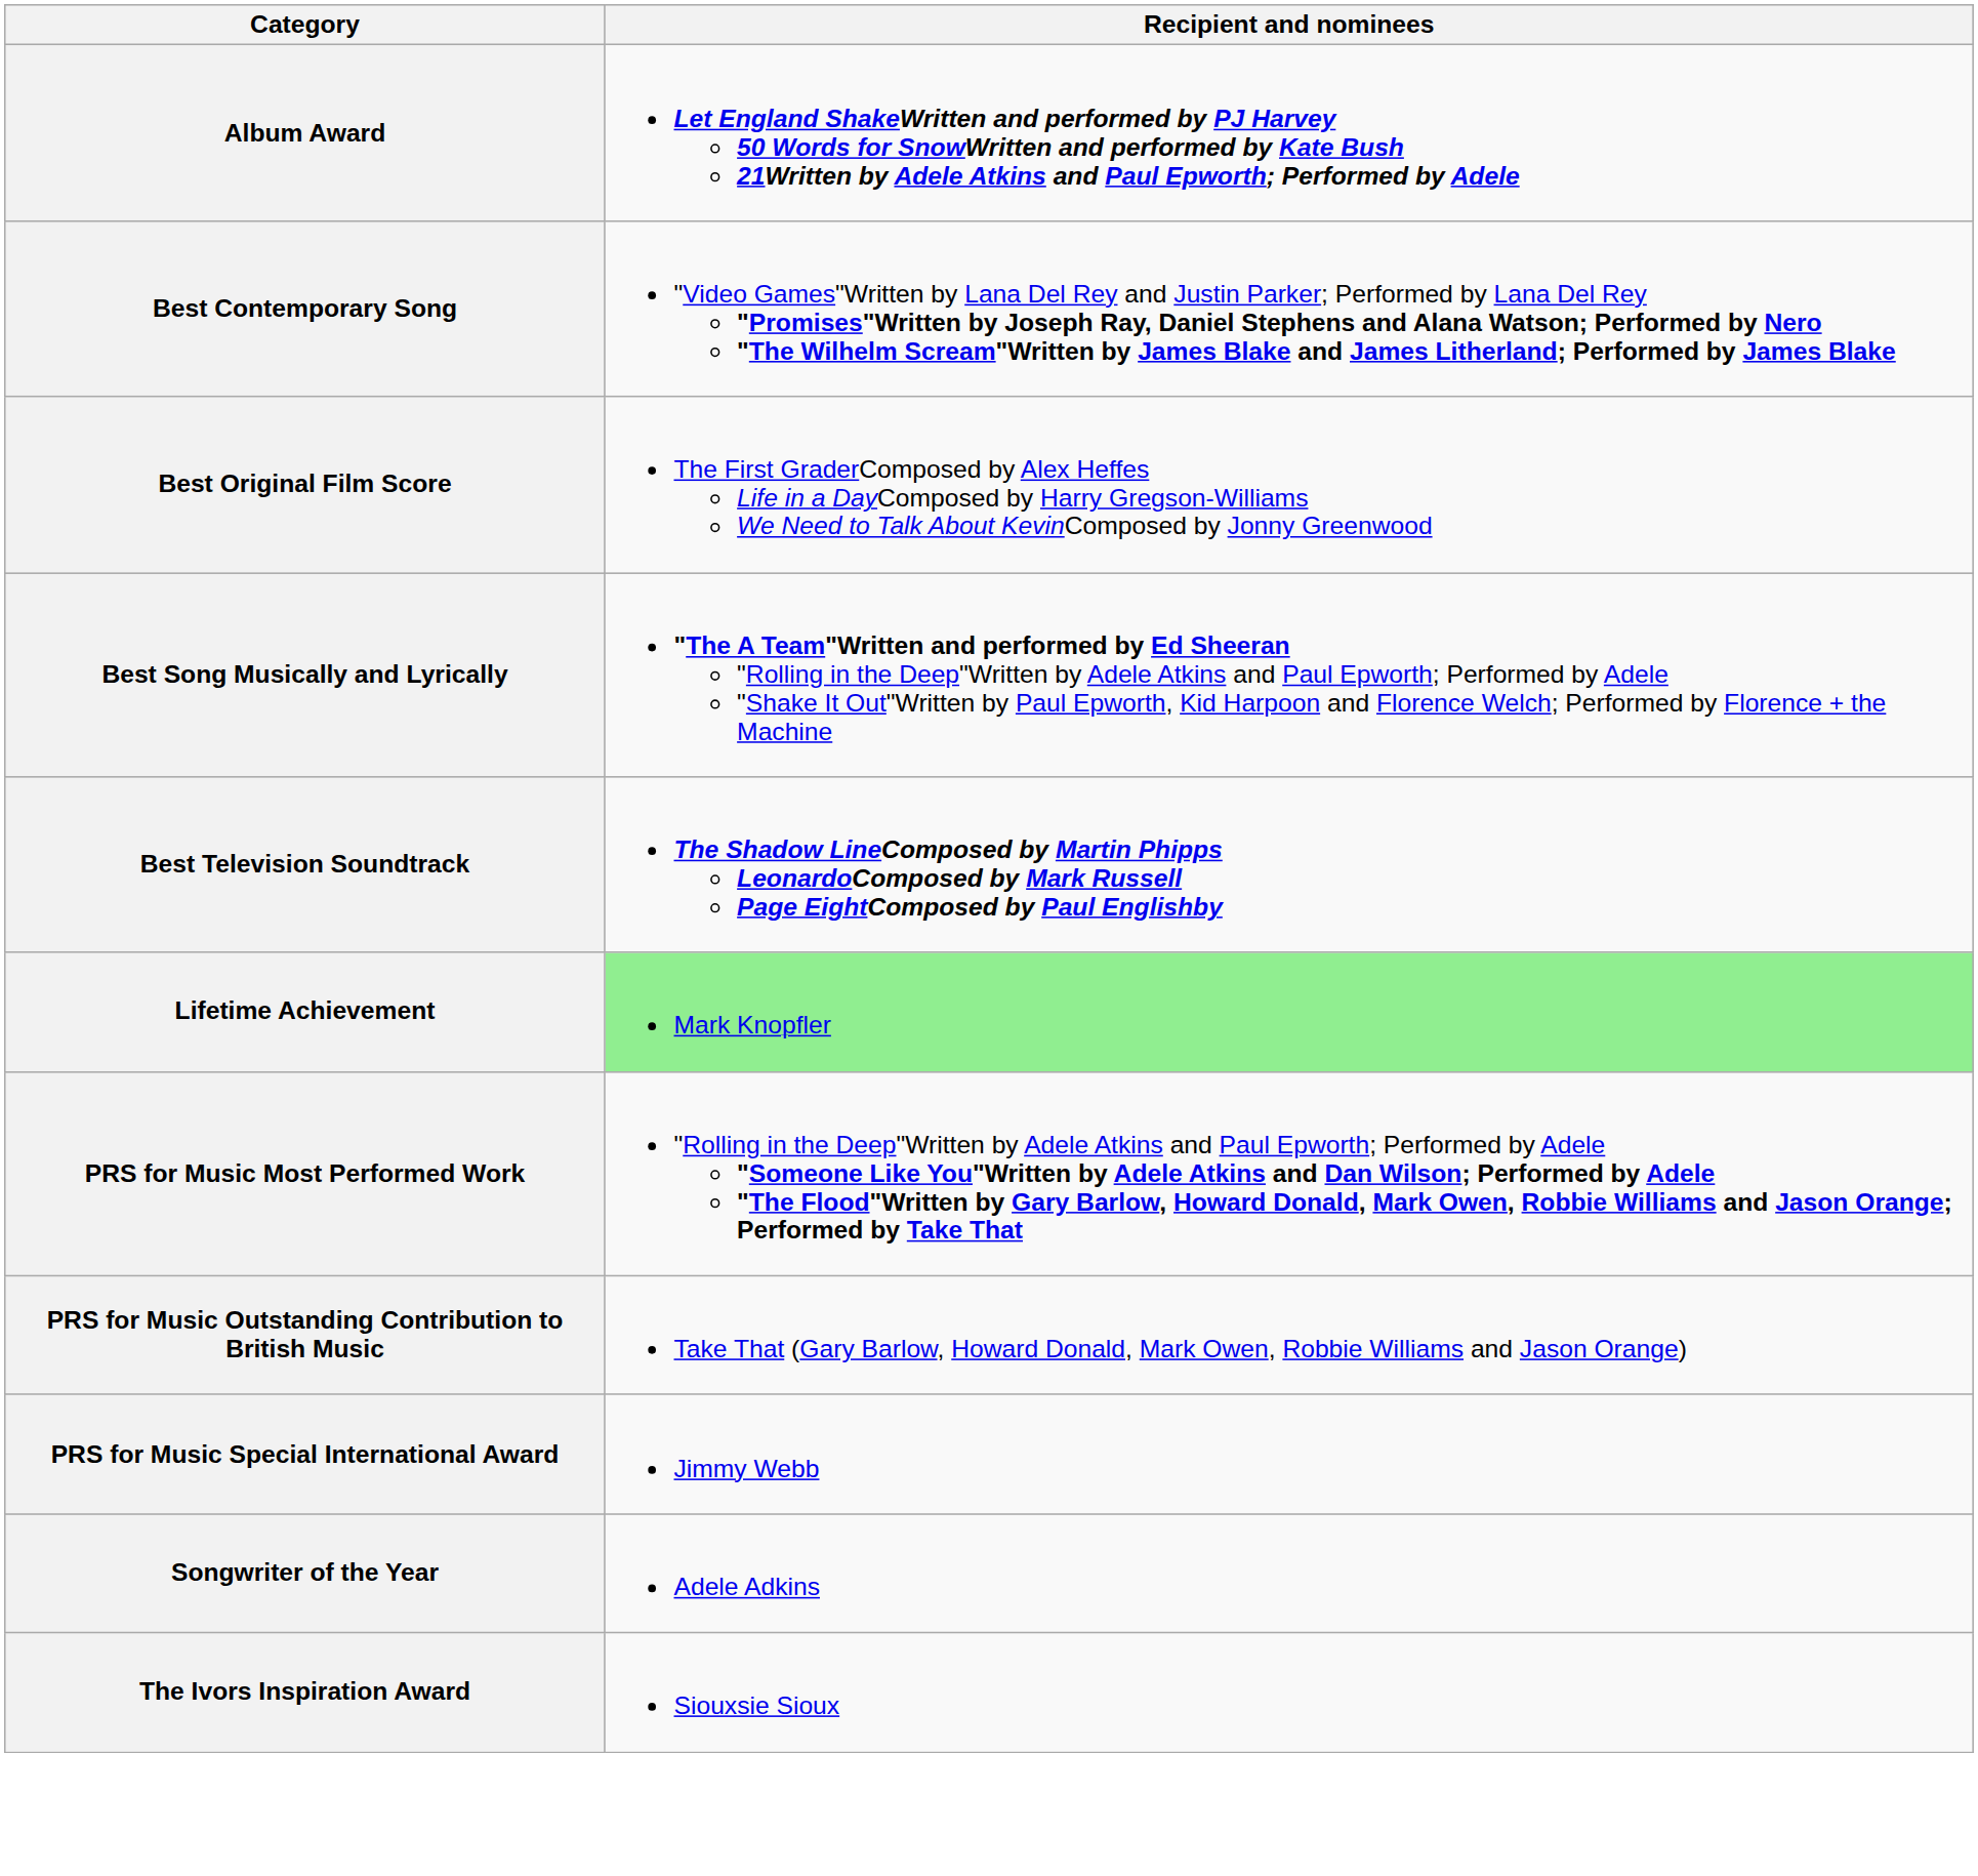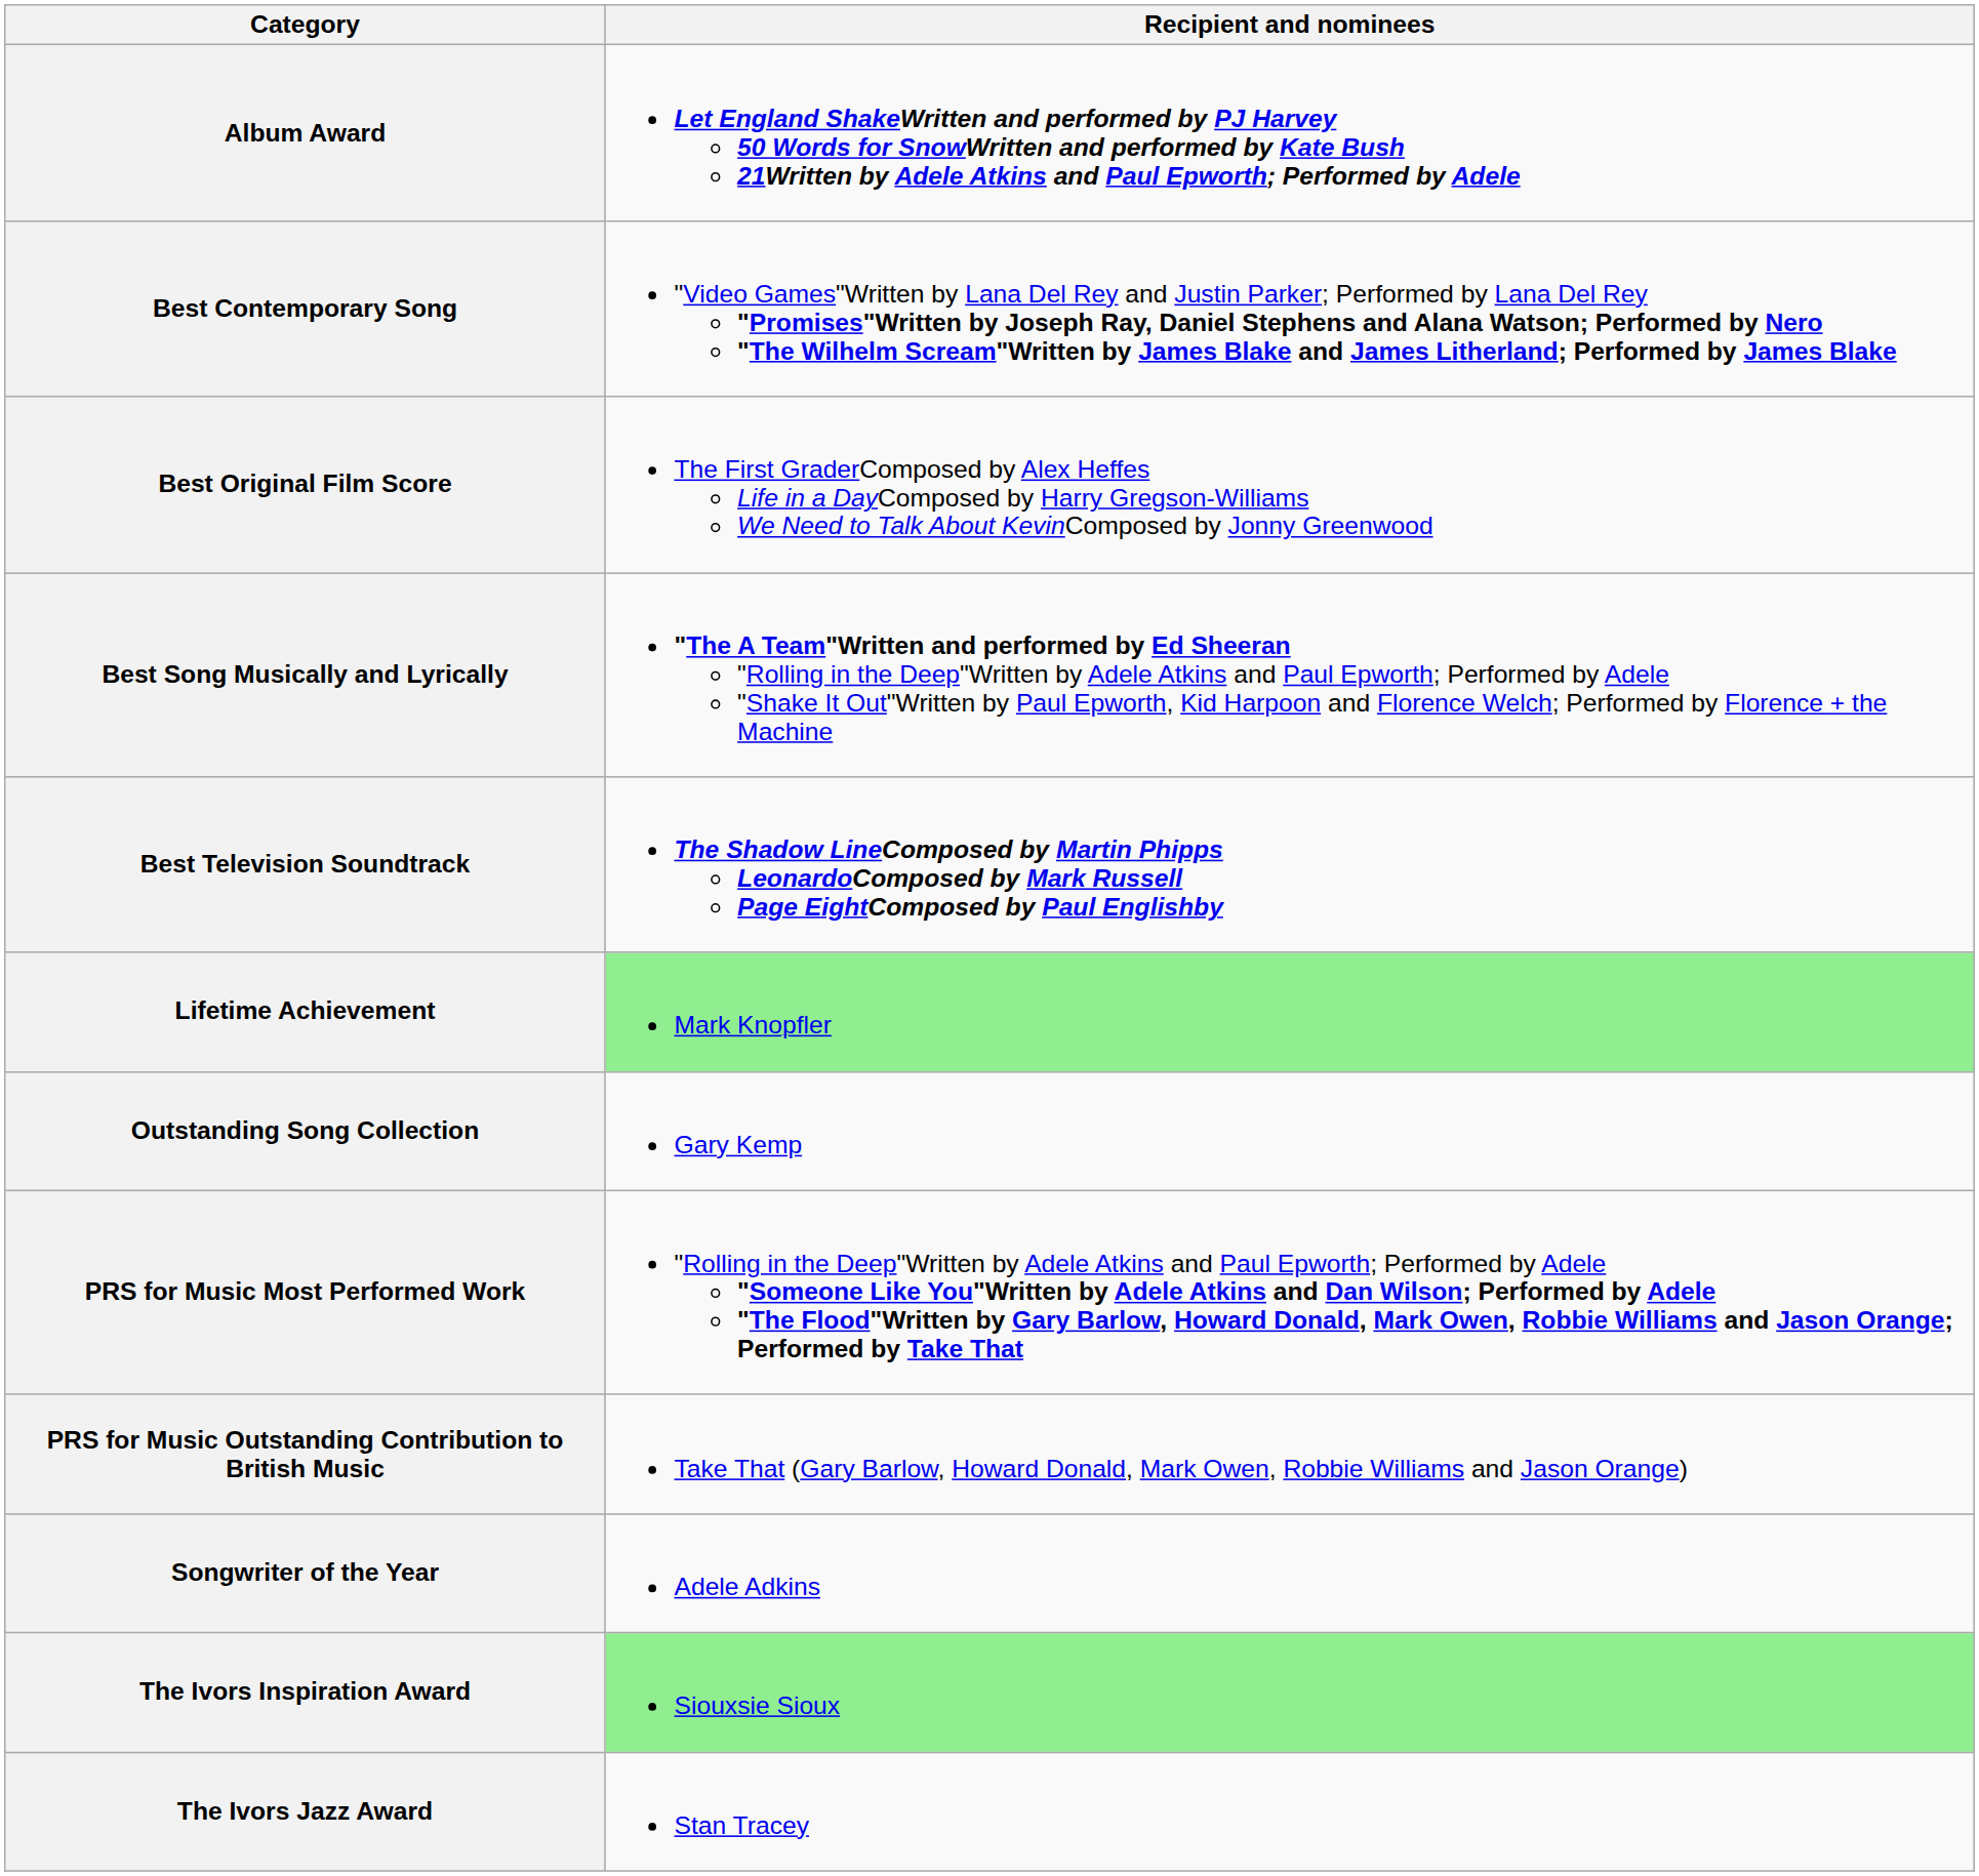 <table class="wikitable">
 <tr>
 <th width="25%">Category</th>
 <th width="57%">Recipient and nominees</th>
 </tr>
 <tr>
 <th scope="row">Album Award</th>
 <td><br><ul><li><strong><em><a href='#'>Let England Shake</a><em>Written and performed by <a href='#'>PJ Harvey</a><strong><ul><li></em><a href='#'>50 Words for Snow</a><em>Written and performed by <a href='#'>Kate Bush</a></li><li></em><a href='#'>21</a><em>Written by <a href='#'>Adele Atkins</a> and <a href='#'>Paul Epworth</a>; Performed by <a href='#'>Adele</a></li></ul></li></ul></td>
 </tr>
 <tr>
 <th scope="row">Best Contemporary Song</th>
 <td><br><ul><li></strong>"<a href='#'>Video Games</a>"Written by <a href='#'>Lana Del Rey</a> and <a href='#'>Justin Parker</a>; Performed by <a href='#'>Lana Del Rey</a><strong><ul><li>"<a href='#'>Promises</a>"Written by Joseph Ray, Daniel Stephens and Alana Watson; Performed by <a href='#'>Nero</a></li><li>"<a href='#'>The Wilhelm Scream</a>"Written by <a href='#'>James Blake</a> and <a href='#'>James Litherland</a>; Performed by <a href='#'>James Blake</a></li></ul></li></ul></td>
 </tr>
 <tr>
 <th scope="row">Best Original Film Score</th>
 <td><br><ul><li></em></strong><a href='#'>The First Grader</a></em>Composed by <a href='#'>Alex Heffes</a></strong><ul><li><em><a href='#'>Life in a Day</a></em>Composed by <a href='#'>Harry Gregson-Williams</a></li><li><em><a href='#'>We Need to Talk About Kevin</a></em>Composed by <a href='#'>Jonny Greenwood</a></li></ul></li></ul></td>
 </tr>
 <tr>
 <th scope="row">Best Song Musically and Lyrically</th>
 <td><br><ul><li><strong>"<a href='#'>The A Team</a>"Written and performed by <a href='#'>Ed Sheeran</a></strong><ul><li>"<a href='#'>Rolling in the Deep</a>"Written by <a href='#'>Adele Atkins</a> and <a href='#'>Paul Epworth</a>; Performed by <a href='#'>Adele</a></li><li>"<a href='#'>Shake It Out</a>"Written by <a href='#'>Paul Epworth</a>, <a href='#'>Kid Harpoon</a> and <a href='#'>Florence Welch</a>; Performed by <a href='#'>Florence + the Machine</a></li></ul></li></ul></td>
 </tr>
 <tr>
 <th scope="row">Best Television Soundtrack</th>
 <td><br><ul><li><strong><em><a href='#'>The Shadow Line</a><em>Composed by <a href='#'>Martin Phipps</a><strong><ul><li></em><a href='#'>Leonardo</a><em>Composed by <a href='#'>Mark Russell</a></li><li></em><a href='#'>Page Eight</a><em>Composed by <a href='#'>Paul Englishby</a></li></ul></li></ul></td>
 </tr>
 <tr>
 <th scope="row">Lifetime Achievement</th>
 <td style="background: lightgreen;"><br><ul><li></strong><a href='#'>Mark Knopfler</a><strong></li></ul></td>
 </tr>
 <tr>
+<th scope="row">Outstanding Song Collection</th>
+<td><br><ul><li></strong><a href='#'>Gary Kemp</a><strong></li></ul></td>
+</tr>
+<tr>
 <th scope="row">PRS for Music Most Performed Work</th>
 <td><br><ul><li></strong>"<a href='#'>Rolling in the Deep</a>"Written by <a href='#'>Adele Atkins</a> and <a href='#'>Paul Epworth</a>; Performed by <a href='#'>Adele</a><strong><ul><li>"<a href='#'>Someone Like You</a>"Written by <a href='#'>Adele Atkins</a> and <a href='#'>Dan Wilson</a>; Performed by <a href='#'>Adele</a></li><li>"<a href='#'>The Flood</a>"Written by <a href='#'>Gary Barlow</a>, <a href='#'>Howard Donald</a>, <a href='#'>Mark Owen</a>, <a href='#'>Robbie Williams</a> and <a href='#'>Jason Orange</a>; Performed by <a href='#'>Take That</a></li></ul></li></ul></td>
 </tr>
 <tr>
 <th scope="row">PRS for Music Outstanding Contribution to British Music</th>
 <td><br><ul><li></strong><a href='#'>Take That</a> (<a href='#'>Gary Barlow</a>, <a href='#'>Howard Donald</a>, <a href='#'>Mark Owen</a>, <a href='#'>Robbie Williams</a> and <a href='#'>Jason Orange</a>)<strong></li></ul></td>
 </tr>
 <tr>
-<th scope="row">PRS for Music Special International Award</th>
-<td><br><ul><li></strong><a href='#'>Jimmy Webb</a><strong></li></ul></td>
-</tr>
-<tr>
 <th scope="row">Songwriter of the Year</th>
 <td><br><ul><li></strong><a href='#'>Adele Adkins</a><strong></li></ul></td>
 </tr>
 <tr>
 <th scope="row">The Ivors Inspiration Award</th>
-<td><br><ul><li></strong><a href='#'>Siouxsie Sioux</a><strong></li></ul></td>
+<td style="background: lightgreen;"><br><ul><li></strong><a href='#'>Siouxsie Sioux</a><strong></li></ul></td>
+</tr>
+<tr>
+<th scope="row">The Ivors Jazz Award</th>
+<td><br><ul><li></strong><a href='#'>Stan Tracey</a><strong></li></ul></td>
 </tr>
 </table>
